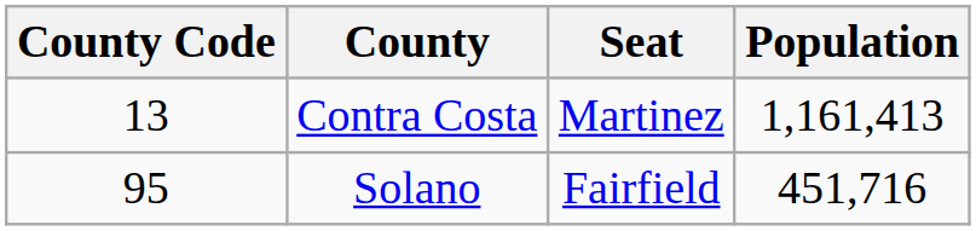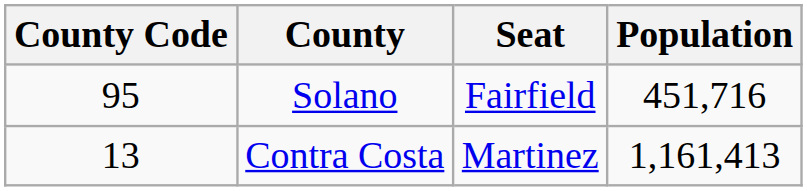 <table class="wikitable sortable" style="text-align:center;">
 <tr>
 <th> County Code</th>
 <th>County</th>
 <th>Seat</th>
 <th>Population</th>
 </tr>
 <tr>
+<td>95</td>
+<td><a href='#'>Solano</a></td>
+<td><a href='#'>Fairfield</a></td>
+<td>451,716</td>
+</tr>
+<tr>
 <td>13</td>
 <td><a href='#'>Contra Costa</a></td>
 <td><a href='#'>Martinez</a></td>
 <td>1,161,413</td>
 </tr>
-<tr>
-<td>95</td>
-<td><a href='#'>Solano</a></td>
-<td><a href='#'>Fairfield</a></td>
-<td>451,716</td>
-</tr>
 </table>
